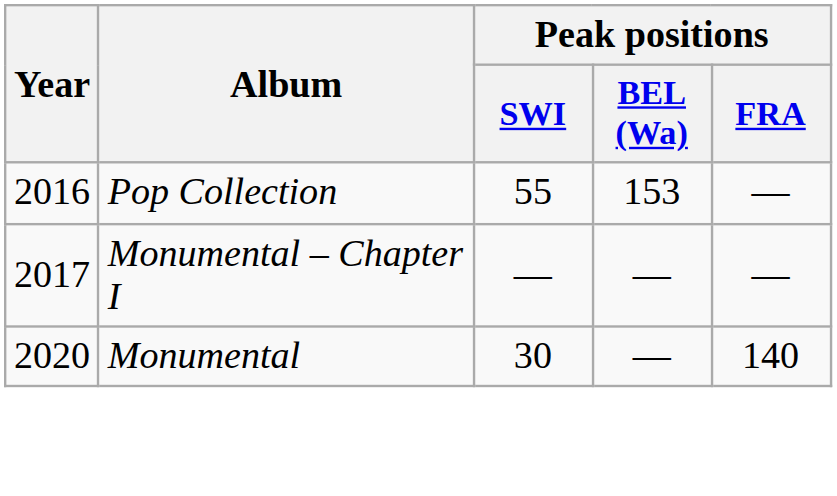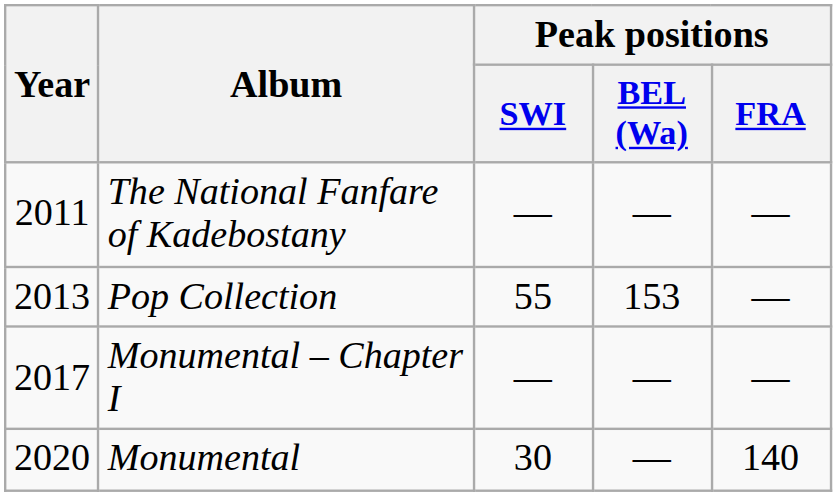 <table class="wikitable">
 <tr>
 <th align="center" rowspan="2" width="10">Year</th>
 <th align="center" rowspan="2" width="150">Album</th>
 <th align="center" colspan="3" width="20">Peak positions</th>
 </tr>
 <tr>
 <th scope="col" style="width:3em;font-size:90%;"><a href='#'>SWI</a><br></th>
 <th scope="col" style="width:3em;font-size:90%;"><a href='#'>BEL<br>(Wa)</a><br></th>
 <th scope="col" style="width:3em;font-size:90%;"><a href='#'>FRA</a><br></th>
 </tr>
 <tr>
-<td style="text-align:center;">2016</td>
+<td style="text-align:center;">2011</td>
+<td><em>The National Fanfare of Kadebostany</em></td>
+<td style="text-align:center;">—</td>
+<td style="text-align:center;">—</td>
+<td style="text-align:center;">—</td>
+</tr>
+<tr>
+<td style="text-align:center;">2013</td>
 <td><em>Pop Collection</em></td>
 <td style="text-align:center;">55</td>
 <td style="text-align:center;">153</td>
 <td style="text-align:center;">—</td>
 </tr>
 <tr>
 <td style="text-align:center;">2017</td>
 <td><em>Monumental – Chapter I</em></td>
 <td style="text-align:center;">—</td>
 <td style="text-align:center;">—</td>
 <td style="text-align:center;">—</td>
 </tr>
 <tr>
 <td style="text-align:center;">2020</td>
 <td><em>Monumental</em></td>
 <td style="text-align:center;">30</td>
 <td style="text-align:center;">—</td>
 <td style="text-align:center;">140</td>
 </tr>
 </table>
